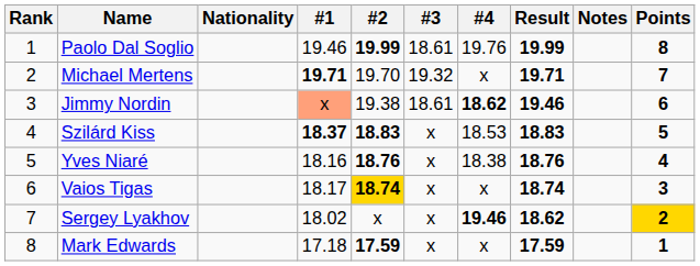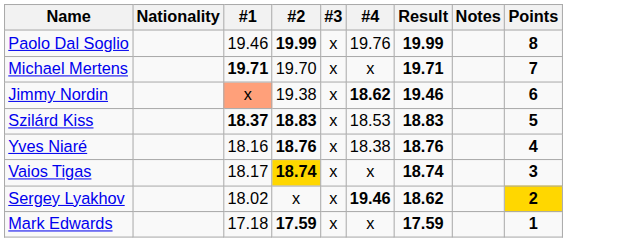 <table class="wikitable sortable" style="text-align:center">
 <tr>
-<th>Rank</th>
 <th>Name</th>
 <th>Nationality</th>
 <th>#1</th>
 <th>#2</th>
 <th>#3</th>
 <th>#4</th>
 <th>Result</th>
 <th>Notes</th>
 <th>Points</th>
 </tr>
 <tr>
-<td>1</td>
 <td align=left><a href='#'>Paolo Dal Soglio</a></td>
 <td align=left></td>
 <td>19.46</td>
 <td><strong>19.99</strong></td>
-<td>18.61</td>
+<td>x</td>
 <td>19.76</td>
 <td><strong>19.99</strong></td>
 <td></td>
 <td><strong>8</strong></td>
 </tr>
 <tr>
-<td>2</td>
 <td align=left><a href='#'>Michael Mertens</a></td>
 <td align=left></td>
 <td><strong>19.71</strong></td>
 <td>19.70</td>
-<td>19.32</td>
+<td>x</td>
 <td>x</td>
 <td><strong>19.71</strong></td>
 <td></td>
 <td><strong>7</strong></td>
 </tr>
 <tr>
-<td>3</td>
 <td align=left><a href='#'>Jimmy Nordin</a></td>
 <td align=left></td>
 <td style="background: lightsalmon;">x</td>
 <td>19.38</td>
-<td>18.61</td>
+<td>x</td>
 <td><strong>18.62</strong></td>
 <td><strong>19.46</strong></td>
 <td></td>
 <td><strong>6</strong></td>
 </tr>
 <tr>
-<td>4</td>
 <td align=left><a href='#'>Szilárd Kiss</a></td>
 <td align=left></td>
 <td><strong>18.37</strong></td>
 <td><strong>18.83</strong></td>
 <td>x</td>
 <td>18.53</td>
 <td><strong>18.83</strong></td>
 <td></td>
 <td><strong>5</strong></td>
 </tr>
 <tr>
-<td>5</td>
 <td align=left><a href='#'>Yves Niaré</a></td>
 <td align=left></td>
 <td>18.16</td>
 <td><strong>18.76</strong></td>
 <td>x</td>
 <td>18.38</td>
 <td><strong>18.76</strong></td>
 <td></td>
 <td><strong>4</strong></td>
 </tr>
 <tr>
-<td>6</td>
 <td align=left><a href='#'>Vaios Tigas</a></td>
 <td align=left></td>
 <td>18.17</td>
 <td style="background: gold;"><strong>18.74</strong></td>
 <td>x</td>
 <td>x</td>
 <td><strong>18.74</strong></td>
 <td></td>
 <td><strong>3</strong></td>
 </tr>
 <tr>
-<td>7</td>
 <td align=left><a href='#'>Sergey Lyakhov</a></td>
 <td align=left></td>
 <td>18.02</td>
 <td>x</td>
 <td>x</td>
 <td><strong>19.46</strong></td>
 <td><strong>18.62</strong></td>
 <td></td>
 <td style="background: gold;"><strong>2</strong></td>
 </tr>
 <tr>
-<td>8</td>
 <td align=left><a href='#'>Mark Edwards</a></td>
 <td align=left></td>
 <td>17.18</td>
 <td><strong>17.59</strong></td>
 <td>x</td>
 <td>x</td>
 <td><strong>17.59</strong></td>
 <td></td>
 <td><strong>1</strong></td>
 </tr>
 </table>
